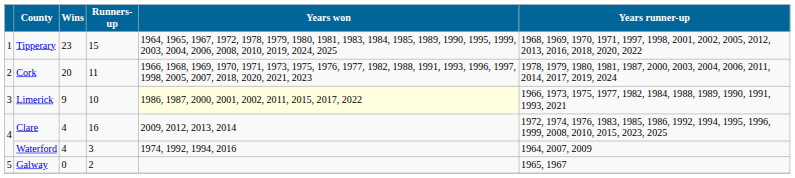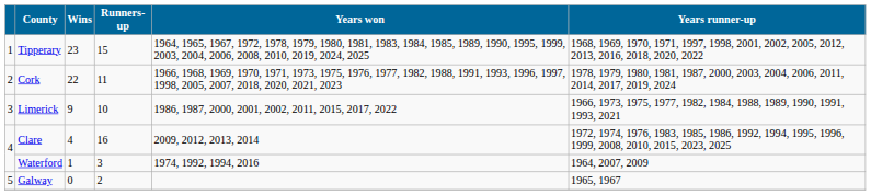 <table class="wikitable">
 <tr>
 <th style="background:#069; color:white;"></th>
 <th style="background:#069; color:white;">County</th>
 <th style="background:#069; color:white;">Wins</th>
 <th style="background:#069; color:white;">Runners-up</th>
 <th style="background:#069; color:white;">Years won</th>
 <th style="background:#069; color:white;">Years runner-up</th>
 </tr>
 <tr>
 <td>1</td>
 <td><a href='#'>Tipperary</a></td>
 <td>23</td>
 <td>15</td>
 <td>1964, 1965, 1967, 1972, 1978, 1979, 1980, 1981, 1983, 1984, 1985, 1989, 1990, 1995, 1999, 2003, 2004, 2006, 2008, 2010, 2019, 2024, 2025</td>
 <td>1968, 1969, 1970, 1971, 1997, 1998, 2001, 2002, 2005, 2012, 2013, 2016, 2018, 2020, 2022</td>
 </tr>
 <tr>
 <td>2</td>
 <td><a href='#'>Cork</a></td>
-<td>20</td>
+<td>22</td>
 <td>11</td>
 <td>1966, 1968, 1969, 1970, 1971, 1973, 1975, 1976, 1977, 1982, 1988, 1991, 1993, 1996, 1997, 1998, 2005, 2007, 2018, 2020, 2021, 2023</td>
 <td>1978, 1979, 1980, 1981, 1987, 2000, 2003, 2004, 2006, 2011, 2014, 2017, 2019, 2024</td>
 </tr>
 <tr>
 <td>3</td>
 <td><a href='#'>Limerick</a></td>
 <td>9</td>
 <td>10</td>
-<td style="background: lightyellow;">1986, 1987, 2000, 2001, 2002, 2011, 2015, 2017, 2022</td>
+<td>1986, 1987, 2000, 2001, 2002, 2011, 2015, 2017, 2022</td>
 <td>1966, 1973, 1975, 1977, 1982, 1984, 1988, 1989, 1990, 1991, 1993, 2021</td>
 </tr>
 <tr>
 <td rowspan=2>4</td>
 <td><a href='#'>Clare</a></td>
 <td>4</td>
 <td>16</td>
 <td>2009, 2012, 2013, 2014</td>
 <td>1972, 1974, 1976, 1983, 1985, 1986, 1992, 1994, 1995, 1996, 1999, 2008, 2010, 2015, 2023, 2025</td>
 </tr>
 <tr>
 <td><a href='#'>Waterford</a></td>
-<td>4</td>
+<td>1</td>
 <td>3</td>
 <td>1974, 1992, 1994, 2016</td>
 <td>1964, 2007, 2009</td>
 </tr>
 <tr>
 <td>5</td>
 <td><a href='#'>Galway</a></td>
 <td>0</td>
 <td>2</td>
 <td></td>
 <td>1965, 1967</td>
 </tr>
 <tr>
 </tr>
 </table>
